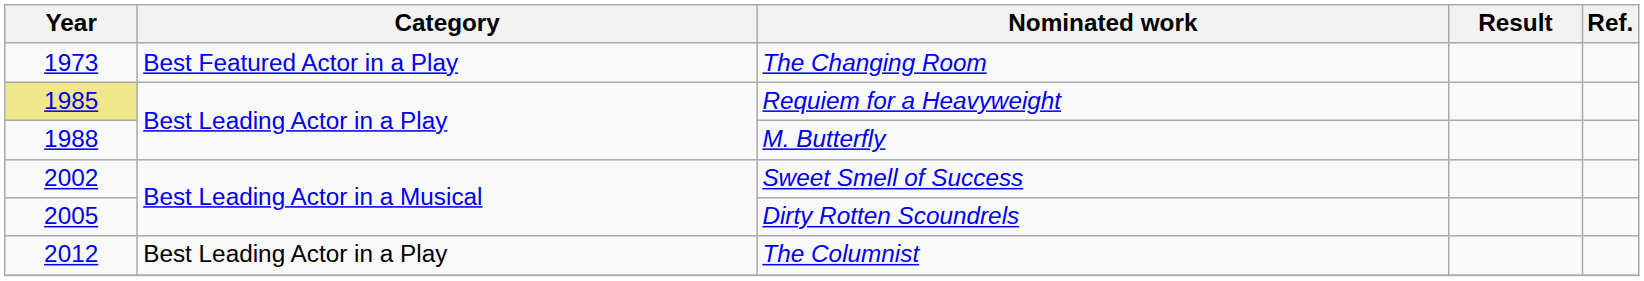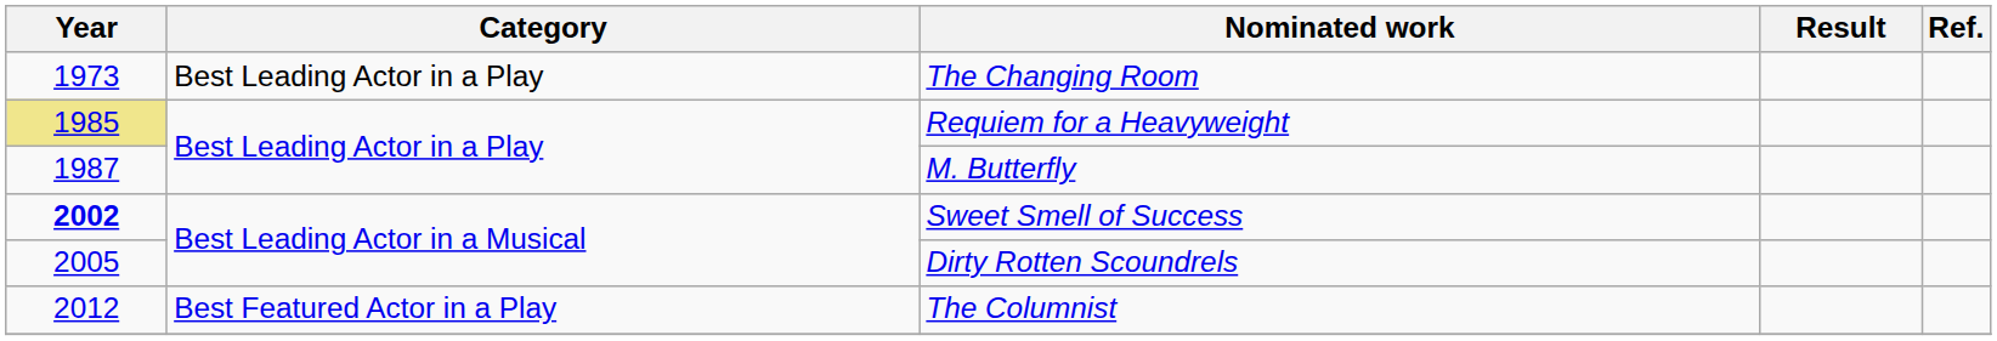 <table class=wikitable>
 <tr>
 <th scope="col" style="width:5em;">Year</th>
 <th scope="col" style="width:25em;">Category</th>
 <th scope="col" style="width:28em;">Nominated work</th>
 <th scope="col" style="width:5em;">Result</th>
 <th>Ref.</th>
 </tr>
 <tr>
 <td style="text-align:center;"><a href='#'>1973</a></td>
-<td><a href='#'>Best Featured Actor in a Play</a></td>
+<td>Best Leading Actor in a Play</td>
 <td><em><a href='#'>The Changing Room</a></em></td>
 <td></td>
 <td style="text-align:center;"></td>
 </tr>
 <tr>
 <td style="background: khaki; text-align:center;"><a href='#'>1985</a></td>
 <td rowspan=2><a href='#'>Best Leading Actor in a Play</a></td>
 <td><em><a href='#'>Requiem for a Heavyweight</a></em></td>
 <td></td>
 <td style="text-align:center;"></td>
 </tr>
 <tr>
-<td style="text-align:center;"><a href='#'>1988</a></td>
+<td style="text-align:center;"><a href='#'>1987</a></td>
 <td><em><a href='#'>M. Butterfly</a></em></td>
 <td></td>
 <td style="text-align:center;"></td>
 </tr>
 <tr>
-<td style="text-align:center;"><a href='#'>2002</a></td>
+<td style="text-align:center;"><strong><a href='#'>2002</a></strong></td>
 <td rowspan=2><a href='#'>Best Leading Actor in a Musical</a></td>
 <td><em><a href='#'>Sweet Smell of Success</a></em></td>
 <td></td>
 <td style="text-align:center;"></td>
 </tr>
 <tr>
 <td style="text-align:center;"><a href='#'>2005</a></td>
 <td><em><a href='#'>Dirty Rotten Scoundrels</a></em></td>
 <td></td>
 <td style="text-align:center;"></td>
 </tr>
 <tr>
 <td style="text-align:center;"><a href='#'>2012</a></td>
-<td>Best Leading Actor in a Play</td>
+<td><a href='#'>Best Featured Actor in a Play</a></td>
 <td><em><a href='#'>The Columnist</a></em></td>
 <td></td>
 <td style="text-align:center;"></td>
 </tr>
 <tr>
 </tr>
 </table>
